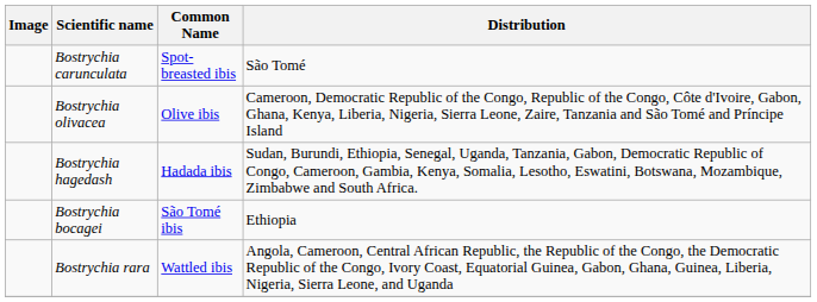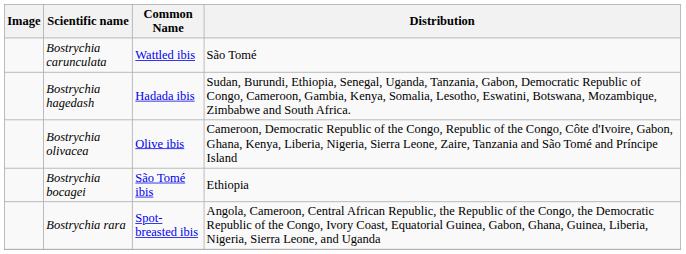 <table class="wikitable">
 <tr>
 <th>Image</th>
 <th>Scientific name</th>
 <th>Common Name</th>
 <th>Distribution</th>
 </tr>
 <tr>
 <td></td>
 <td><em>Bostrychia carunculata</em></td>
-<td><a href='#'>Spot-breasted ibis</a></td>
+<td><a href='#'>Wattled ibis</a></td>
 <td>São Tomé</td>
+</tr>
+<tr>
+<td></td>
+<td><em>Bostrychia hagedash</em></td>
+<td><a href='#'>Hadada ibis</a></td>
+<td>Sudan, Burundi, Ethiopia, Senegal, Uganda, Tanzania, Gabon, Democratic Republic of Congo, Cameroon, Gambia, Kenya, Somalia, Lesotho, Eswatini, Botswana, Mozambique, Zimbabwe and South Africa.</td>
 </tr>
 <tr>
 <td></td>
 <td><em>Bostrychia olivacea</em></td>
 <td><a href='#'>Olive ibis</a></td>
 <td>Cameroon, Democratic Republic of the Congo, Republic of the Congo, Côte d'Ivoire, Gabon, Ghana, Kenya, Liberia, Nigeria, Sierra Leone, Zaire, Tanzania and São Tomé and Príncipe Island</td>
-</tr>
-<tr>
-<td></td>
-<td><em>Bostrychia hagedash</em></td>
-<td><a href='#'>Hadada ibis</a></td>
-<td>Sudan, Burundi, Ethiopia, Senegal, Uganda, Tanzania, Gabon, Democratic Republic of Congo, Cameroon, Gambia, Kenya, Somalia, Lesotho, Eswatini, Botswana, Mozambique, Zimbabwe and South Africa.</td>
 </tr>
 <tr>
 <td></td>
 <td><em>Bostrychia bocagei</em></td>
 <td><a href='#'>São Tomé ibis</a></td>
 <td>Ethiopia</td>
 </tr>
 <tr>
 <td></td>
 <td><em>Bostrychia rara</em></td>
-<td><a href='#'>Wattled ibis</a></td>
+<td><a href='#'>Spot-breasted ibis</a></td>
 <td>Angola, Cameroon, Central African Republic, the Republic of the Congo, the Democratic Republic of the Congo, Ivory Coast, Equatorial Guinea, Gabon, Ghana, Guinea, Liberia, Nigeria, Sierra Leone, and Uganda</td>
 </tr>
 <tr>
 </tr>
 </table>
